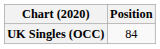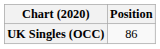 <table class="wikitable plainrowheaders" style="text-align:center">
 <tr>
 <th scope="col">Chart (2020)</th>
 <th scope="col">Position</th>
 </tr>
 <tr>
 <th scope="row">UK Singles (OCC)</th>
-<td>84</td>
+<td>86</td>
 </tr>
 </table>
